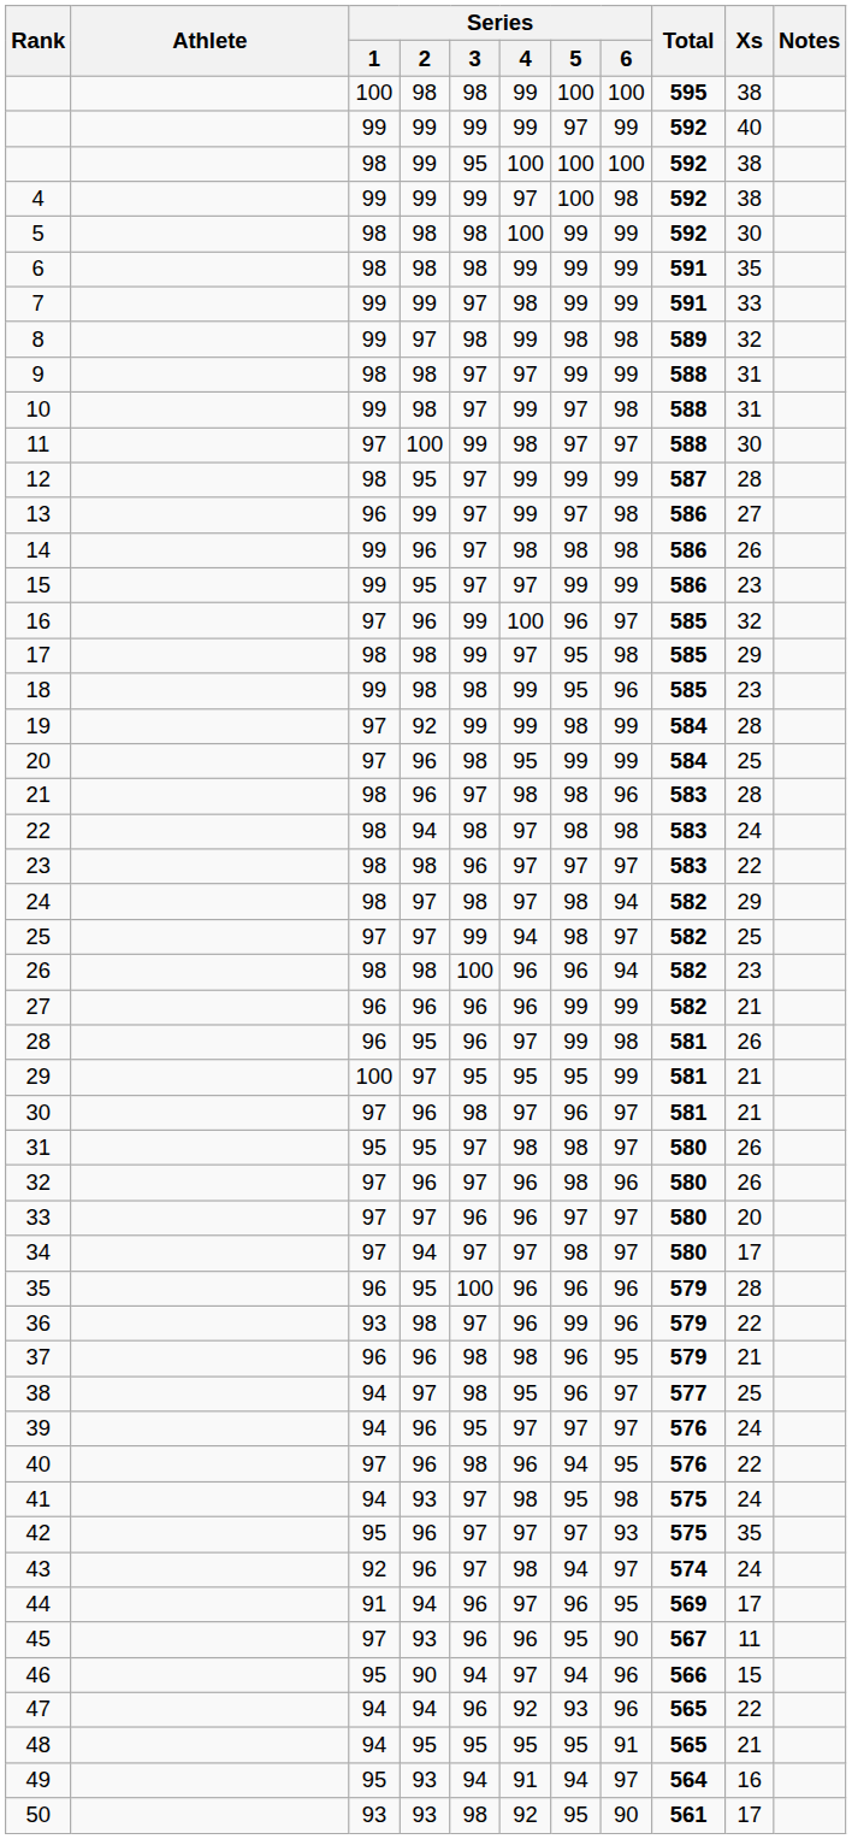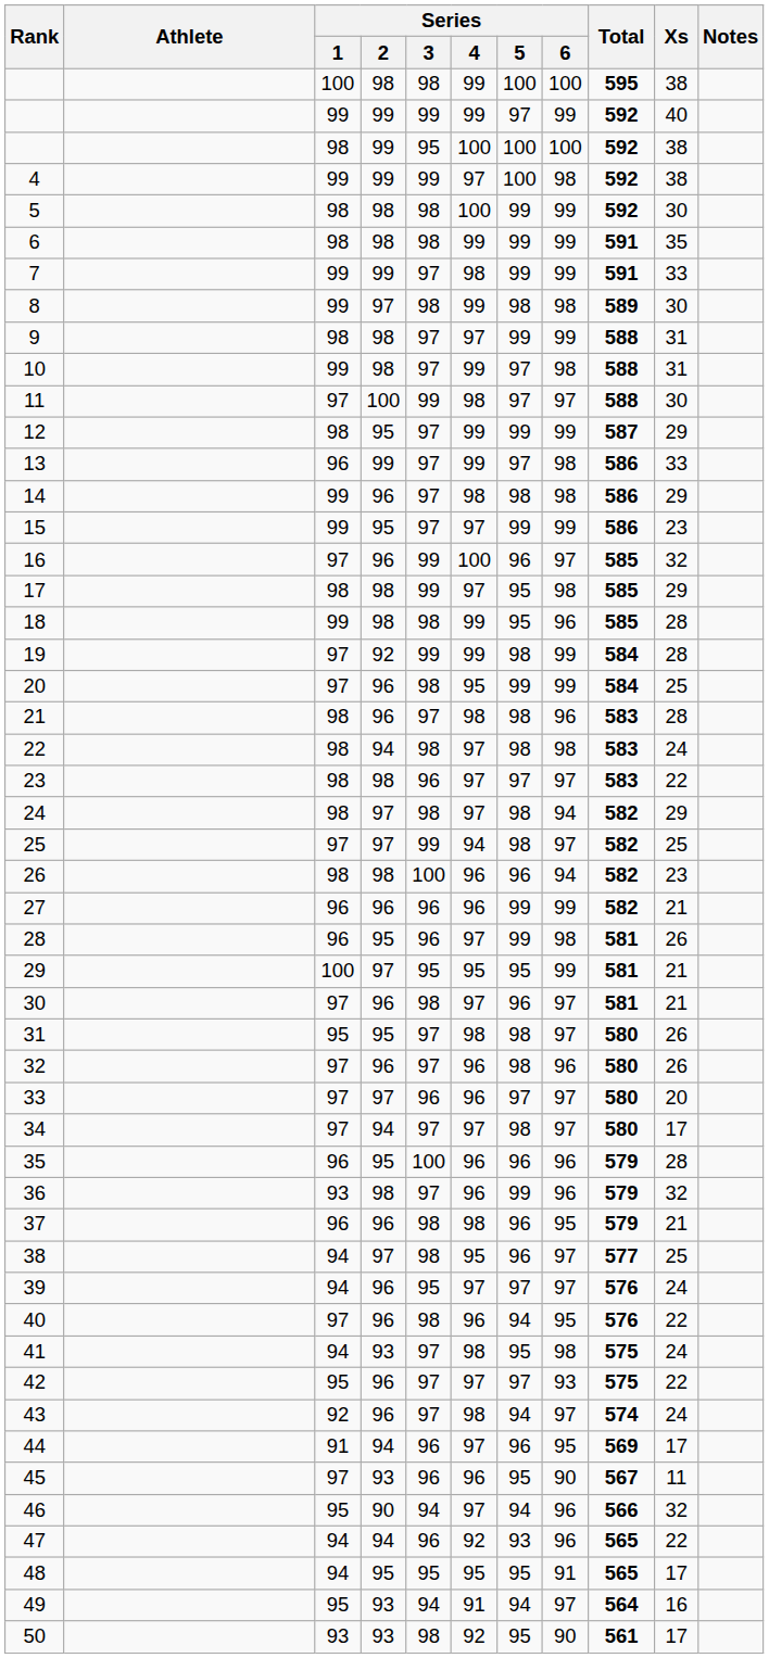 <table class="wikitable" style="text-align:center">
 <tr>
 <th rowspan=2 width=40>Rank</th>
 <th rowspan=2 width=250>Athlete</th>
 <th colspan=6>Series</th>
 <th rowspan=2 width=50>Total</th>
 <th rowspan=2 width=30>Xs</th>
 <th rowspan=2 width=45>Notes</th>
 </tr>
 <tr>
 <th width=30>1</th>
 <th width=30>2</th>
 <th width=30>3</th>
 <th width=30>4</th>
 <th width=30>5</th>
 <th width=30>6</th>
 </tr>
 <tr>
 <td></td>
 <td align=left></td>
 <td>100</td>
 <td>98</td>
 <td>98</td>
 <td>99</td>
 <td>100</td>
 <td>100</td>
 <td><strong>595</strong></td>
 <td>38</td>
 <td></td>
 </tr>
 <tr>
 <td></td>
 <td align=left></td>
 <td>99</td>
 <td>99</td>
 <td>99</td>
 <td>99</td>
 <td>97</td>
 <td>99</td>
 <td><strong>592</strong></td>
 <td>40</td>
 <td></td>
 </tr>
 <tr>
 <td></td>
 <td align=left></td>
 <td>98</td>
 <td>99</td>
 <td>95</td>
 <td>100</td>
 <td>100</td>
 <td>100</td>
 <td><strong>592</strong></td>
 <td>38</td>
 <td></td>
 </tr>
 <tr>
 <td>4</td>
 <td align=left></td>
 <td>99</td>
 <td>99</td>
 <td>99</td>
 <td>97</td>
 <td>100</td>
 <td>98</td>
 <td><strong>592</strong></td>
 <td>38</td>
 <td></td>
 </tr>
 <tr>
 <td>5</td>
 <td align=left></td>
 <td>98</td>
 <td>98</td>
 <td>98</td>
 <td>100</td>
 <td>99</td>
 <td>99</td>
 <td><strong>592</strong></td>
 <td>30</td>
 <td></td>
 </tr>
 <tr>
 <td>6</td>
 <td align=left></td>
 <td>98</td>
 <td>98</td>
 <td>98</td>
 <td>99</td>
 <td>99</td>
 <td>99</td>
 <td><strong>591</strong></td>
 <td>35</td>
 <td></td>
 </tr>
 <tr>
 <td>7</td>
 <td align=left></td>
 <td>99</td>
 <td>99</td>
 <td>97</td>
 <td>98</td>
 <td>99</td>
 <td>99</td>
 <td><strong>591</strong></td>
 <td>33</td>
 <td></td>
 </tr>
 <tr>
 <td>8</td>
 <td align=left></td>
 <td>99</td>
 <td>97</td>
 <td>98</td>
 <td>99</td>
 <td>98</td>
 <td>98</td>
 <td><strong>589</strong></td>
-<td>32</td>
+<td>30</td>
 <td></td>
 </tr>
 <tr>
 <td>9</td>
 <td align=left></td>
 <td>98</td>
 <td>98</td>
 <td>97</td>
 <td>97</td>
 <td>99</td>
 <td>99</td>
 <td><strong>588</strong></td>
 <td>31</td>
 <td></td>
 </tr>
 <tr>
 <td>10</td>
 <td align=left></td>
 <td>99</td>
 <td>98</td>
 <td>97</td>
 <td>99</td>
 <td>97</td>
 <td>98</td>
 <td><strong>588</strong></td>
 <td>31</td>
 <td></td>
 </tr>
 <tr>
 <td>11</td>
 <td align=left></td>
 <td>97</td>
 <td>100</td>
 <td>99</td>
 <td>98</td>
 <td>97</td>
 <td>97</td>
 <td><strong>588</strong></td>
 <td>30</td>
 <td></td>
 </tr>
 <tr>
 <td>12</td>
 <td align=left></td>
 <td>98</td>
 <td>95</td>
 <td>97</td>
 <td>99</td>
 <td>99</td>
 <td>99</td>
 <td><strong>587</strong></td>
-<td>28</td>
+<td>29</td>
 <td></td>
 </tr>
 <tr>
 <td>13</td>
 <td align=left></td>
 <td>96</td>
 <td>99</td>
 <td>97</td>
 <td>99</td>
 <td>97</td>
 <td>98</td>
 <td><strong>586</strong></td>
-<td>27</td>
+<td>33</td>
 <td></td>
 </tr>
 <tr>
 <td>14</td>
 <td align=left></td>
 <td>99</td>
 <td>96</td>
 <td>97</td>
 <td>98</td>
 <td>98</td>
 <td>98</td>
 <td><strong>586</strong></td>
-<td>26</td>
+<td>29</td>
 <td></td>
 </tr>
 <tr>
 <td>15</td>
 <td align=left></td>
 <td>99</td>
 <td>95</td>
 <td>97</td>
 <td>97</td>
 <td>99</td>
 <td>99</td>
 <td><strong>586</strong></td>
 <td>23</td>
 <td></td>
 </tr>
 <tr>
 <td>16</td>
 <td align=left></td>
 <td>97</td>
 <td>96</td>
 <td>99</td>
 <td>100</td>
 <td>96</td>
 <td>97</td>
 <td><strong>585</strong></td>
 <td>32</td>
 <td></td>
 </tr>
 <tr>
 <td>17</td>
 <td align=left></td>
 <td>98</td>
 <td>98</td>
 <td>99</td>
 <td>97</td>
 <td>95</td>
 <td>98</td>
 <td><strong>585</strong></td>
 <td>29</td>
 <td></td>
 </tr>
 <tr>
 <td>18</td>
 <td align=left></td>
 <td>99</td>
 <td>98</td>
 <td>98</td>
 <td>99</td>
 <td>95</td>
 <td>96</td>
 <td><strong>585</strong></td>
-<td>23</td>
+<td>28</td>
 <td></td>
 </tr>
 <tr>
 <td>19</td>
 <td align=left></td>
 <td>97</td>
 <td>92</td>
 <td>99</td>
 <td>99</td>
 <td>98</td>
 <td>99</td>
 <td><strong>584</strong></td>
 <td>28</td>
 <td></td>
 </tr>
 <tr>
 <td>20</td>
 <td align=left></td>
 <td>97</td>
 <td>96</td>
 <td>98</td>
 <td>95</td>
 <td>99</td>
 <td>99</td>
 <td><strong>584</strong></td>
 <td>25</td>
 <td></td>
 </tr>
 <tr>
 <td>21</td>
 <td align=left></td>
 <td>98</td>
 <td>96</td>
 <td>97</td>
 <td>98</td>
 <td>98</td>
 <td>96</td>
 <td><strong>583</strong></td>
 <td>28</td>
 <td></td>
 </tr>
 <tr>
 <td>22</td>
 <td align=left></td>
 <td>98</td>
 <td>94</td>
 <td>98</td>
 <td>97</td>
 <td>98</td>
 <td>98</td>
 <td><strong>583</strong></td>
 <td>24</td>
 <td></td>
 </tr>
 <tr>
 <td>23</td>
 <td align=left></td>
 <td>98</td>
 <td>98</td>
 <td>96</td>
 <td>97</td>
 <td>97</td>
 <td>97</td>
 <td><strong>583</strong></td>
 <td>22</td>
 <td></td>
 </tr>
 <tr>
 <td>24</td>
 <td align=left></td>
 <td>98</td>
 <td>97</td>
 <td>98</td>
 <td>97</td>
 <td>98</td>
 <td>94</td>
 <td><strong>582</strong></td>
 <td>29</td>
 <td></td>
 </tr>
 <tr>
 <td>25</td>
 <td align=left></td>
 <td>97</td>
 <td>97</td>
 <td>99</td>
 <td>94</td>
 <td>98</td>
 <td>97</td>
 <td><strong>582</strong></td>
 <td>25</td>
 <td></td>
 </tr>
 <tr>
 <td>26</td>
 <td align=left></td>
 <td>98</td>
 <td>98</td>
 <td>100</td>
 <td>96</td>
 <td>96</td>
 <td>94</td>
 <td><strong>582</strong></td>
 <td>23</td>
 <td></td>
 </tr>
 <tr>
 <td>27</td>
 <td align=left></td>
 <td>96</td>
 <td>96</td>
 <td>96</td>
 <td>96</td>
 <td>99</td>
 <td>99</td>
 <td><strong>582</strong></td>
 <td>21</td>
 <td></td>
 </tr>
 <tr>
 <td>28</td>
 <td align=left></td>
 <td>96</td>
 <td>95</td>
 <td>96</td>
 <td>97</td>
 <td>99</td>
 <td>98</td>
 <td><strong>581</strong></td>
 <td>26</td>
 <td></td>
 </tr>
 <tr>
 <td>29</td>
 <td align=left></td>
 <td>100</td>
 <td>97</td>
 <td>95</td>
 <td>95</td>
 <td>95</td>
 <td>99</td>
 <td><strong>581</strong></td>
 <td>21</td>
 <td></td>
 </tr>
 <tr>
 <td>30</td>
 <td align=left></td>
 <td>97</td>
 <td>96</td>
 <td>98</td>
 <td>97</td>
 <td>96</td>
 <td>97</td>
 <td><strong>581</strong></td>
 <td>21</td>
 <td></td>
 </tr>
 <tr>
 <td>31</td>
 <td align=left></td>
 <td>95</td>
 <td>95</td>
 <td>97</td>
 <td>98</td>
 <td>98</td>
 <td>97</td>
 <td><strong>580</strong></td>
 <td>26</td>
 <td></td>
 </tr>
 <tr>
 <td>32</td>
 <td align=left></td>
 <td>97</td>
 <td>96</td>
 <td>97</td>
 <td>96</td>
 <td>98</td>
 <td>96</td>
 <td><strong>580</strong></td>
 <td>26</td>
 <td></td>
 </tr>
 <tr>
 <td>33</td>
 <td align=left></td>
 <td>97</td>
 <td>97</td>
 <td>96</td>
 <td>96</td>
 <td>97</td>
 <td>97</td>
 <td><strong>580</strong></td>
 <td>20</td>
 <td></td>
 </tr>
 <tr>
 <td>34</td>
 <td align=left></td>
 <td>97</td>
 <td>94</td>
 <td>97</td>
 <td>97</td>
 <td>98</td>
 <td>97</td>
 <td><strong>580</strong></td>
 <td>17</td>
 <td></td>
 </tr>
 <tr>
 <td>35</td>
 <td align=left></td>
 <td>96</td>
 <td>95</td>
 <td>100</td>
 <td>96</td>
 <td>96</td>
 <td>96</td>
 <td><strong>579</strong></td>
 <td>28</td>
 <td></td>
 </tr>
 <tr>
 <td>36</td>
 <td align=left></td>
 <td>93</td>
 <td>98</td>
 <td>97</td>
 <td>96</td>
 <td>99</td>
 <td>96</td>
 <td><strong>579</strong></td>
-<td>22</td>
+<td>32</td>
 <td></td>
 </tr>
 <tr>
 <td>37</td>
 <td align=left></td>
 <td>96</td>
 <td>96</td>
 <td>98</td>
 <td>98</td>
 <td>96</td>
 <td>95</td>
 <td><strong>579</strong></td>
 <td>21</td>
 <td></td>
 </tr>
 <tr>
 <td>38</td>
 <td align=left></td>
 <td>94</td>
 <td>97</td>
 <td>98</td>
 <td>95</td>
 <td>96</td>
 <td>97</td>
 <td><strong>577</strong></td>
 <td>25</td>
 <td></td>
 </tr>
 <tr>
 <td>39</td>
 <td align=left></td>
 <td>94</td>
 <td>96</td>
 <td>95</td>
 <td>97</td>
 <td>97</td>
 <td>97</td>
 <td><strong>576</strong></td>
 <td>24</td>
 <td></td>
 </tr>
 <tr>
 <td>40</td>
 <td align=left></td>
 <td>97</td>
 <td>96</td>
 <td>98</td>
 <td>96</td>
 <td>94</td>
 <td>95</td>
 <td><strong>576</strong></td>
 <td>22</td>
 <td></td>
 </tr>
 <tr>
 <td>41</td>
 <td align=left></td>
 <td>94</td>
 <td>93</td>
 <td>97</td>
 <td>98</td>
 <td>95</td>
 <td>98</td>
 <td><strong>575</strong></td>
 <td>24</td>
 <td></td>
 </tr>
 <tr>
 <td>42</td>
 <td align=left></td>
 <td>95</td>
 <td>96</td>
 <td>97</td>
 <td>97</td>
 <td>97</td>
 <td>93</td>
 <td><strong>575</strong></td>
-<td>35</td>
+<td>22</td>
 <td></td>
 </tr>
 <tr>
 <td>43</td>
 <td align=left></td>
 <td>92</td>
 <td>96</td>
 <td>97</td>
 <td>98</td>
 <td>94</td>
 <td>97</td>
 <td><strong>574</strong></td>
 <td>24</td>
 <td></td>
 </tr>
 <tr>
 <td>44</td>
 <td align=left></td>
 <td>91</td>
 <td>94</td>
 <td>96</td>
 <td>97</td>
 <td>96</td>
 <td>95</td>
 <td><strong>569</strong></td>
 <td>17</td>
 <td></td>
 </tr>
 <tr>
 <td>45</td>
 <td align=left></td>
 <td>97</td>
 <td>93</td>
 <td>96</td>
 <td>96</td>
 <td>95</td>
 <td>90</td>
 <td><strong>567</strong></td>
 <td>11</td>
 <td></td>
 </tr>
 <tr>
 <td>46</td>
 <td align=left></td>
 <td>95</td>
 <td>90</td>
 <td>94</td>
 <td>97</td>
 <td>94</td>
 <td>96</td>
 <td><strong>566</strong></td>
-<td>15</td>
+<td>32</td>
 <td></td>
 </tr>
 <tr>
 <td>47</td>
 <td align=left></td>
 <td>94</td>
 <td>94</td>
 <td>96</td>
 <td>92</td>
 <td>93</td>
 <td>96</td>
 <td><strong>565</strong></td>
 <td>22</td>
 <td></td>
 </tr>
 <tr>
 <td>48</td>
 <td align=left></td>
 <td>94</td>
 <td>95</td>
 <td>95</td>
 <td>95</td>
 <td>95</td>
 <td>91</td>
 <td><strong>565</strong></td>
-<td>21</td>
+<td>17</td>
 <td></td>
 </tr>
 <tr>
 <td>49</td>
 <td align=left></td>
 <td>95</td>
 <td>93</td>
 <td>94</td>
 <td>91</td>
 <td>94</td>
 <td>97</td>
 <td><strong>564</strong></td>
 <td>16</td>
 <td></td>
 </tr>
 <tr>
 <td>50</td>
 <td align=left></td>
 <td>93</td>
 <td>93</td>
 <td>98</td>
 <td>92</td>
 <td>95</td>
 <td>90</td>
 <td><strong>561</strong></td>
 <td>17</td>
 <td></td>
 </tr>
 </table>
